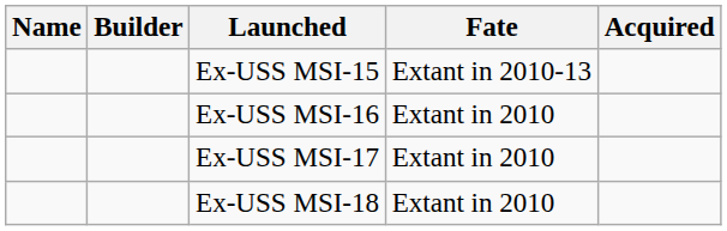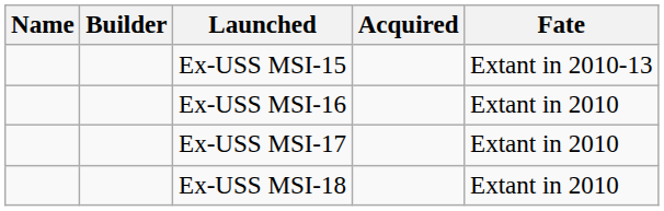 <table class="wikitable">
 <tr>
 <th>Name</th>
 <th>Builder</th>
 <th>Launched</th>
+<th>Acquired</th>
 <th>Fate</th>
-<th>Acquired</th>
 </tr>
 <tr>
 <td></td>
 <td></td>
 <td>Ex-USS MSI-15</td>
+<td></td>
 <td>Extant in 2010-13</td>
-<td></td>
 </tr>
 <tr>
 <td></td>
 <td></td>
 <td>Ex-USS MSI-16</td>
+<td></td>
 <td>Extant in 2010</td>
-<td></td>
 </tr>
 <tr>
 <td></td>
 <td></td>
 <td>Ex-USS MSI-17</td>
+<td></td>
 <td>Extant in 2010</td>
-<td></td>
 </tr>
 <tr>
 <td></td>
 <td></td>
 <td>Ex-USS MSI-18</td>
+<td></td>
 <td>Extant in 2010</td>
-<td></td>
 </tr>
 </table>
